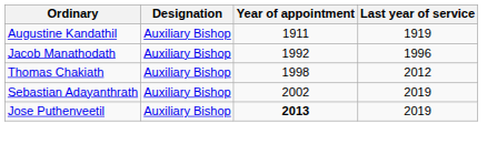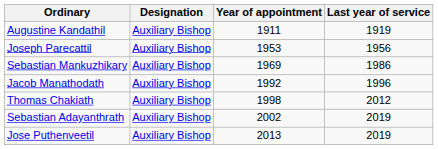 <table class="wikitable sortable">
 <tr>
 <th>Ordinary</th>
 <th>Designation</th>
 <th>Year of appointment</th>
 <th>Last year of service</th>
 </tr>
 <tr>
 <td><a href='#'>Augustine Kandathil</a></td>
 <td align="center"><a href='#'>Auxiliary Bishop</a></td>
 <td align="center">1911</td>
 <td align="center">1919</td>
+</tr>
+<tr>
+<td><a href='#'>Joseph Parecattil</a></td>
+<td align="center"><a href='#'>Auxiliary Bishop</a></td>
+<td align="center">1953</td>
+<td align="center">1956</td>
+</tr>
+<tr>
+<td><a href='#'>Sebastian Mankuzhikary</a></td>
+<td align="center"><a href='#'>Auxiliary Bishop</a></td>
+<td align="center">1969</td>
+<td align="center">1986</td>
 </tr>
 <tr>
 <td><a href='#'>Jacob Manathodath</a></td>
 <td align="center"><a href='#'>Auxiliary Bishop</a></td>
 <td align="center">1992</td>
 <td align="center">1996</td>
 </tr>
 <tr>
 <td><a href='#'>Thomas Chakiath</a></td>
 <td align="center"><a href='#'>Auxiliary Bishop</a></td>
 <td align="center">1998</td>
 <td align="center">2012</td>
 </tr>
 <tr>
 <td><a href='#'>Sebastian Adayanthrath</a></td>
 <td align="center"><a href='#'>Auxiliary Bishop</a></td>
 <td align="center">2002</td>
 <td align="center">2019</td>
 </tr>
 <tr>
 <td><a href='#'>Jose Puthenveetil</a></td>
 <td align="center"><a href='#'>Auxiliary Bishop</a></td>
-<td align="center"><strong>2013</strong></td>
+<td align="center">2013</td>
 <td align="center">2019</td>
 </tr>
 </table>
